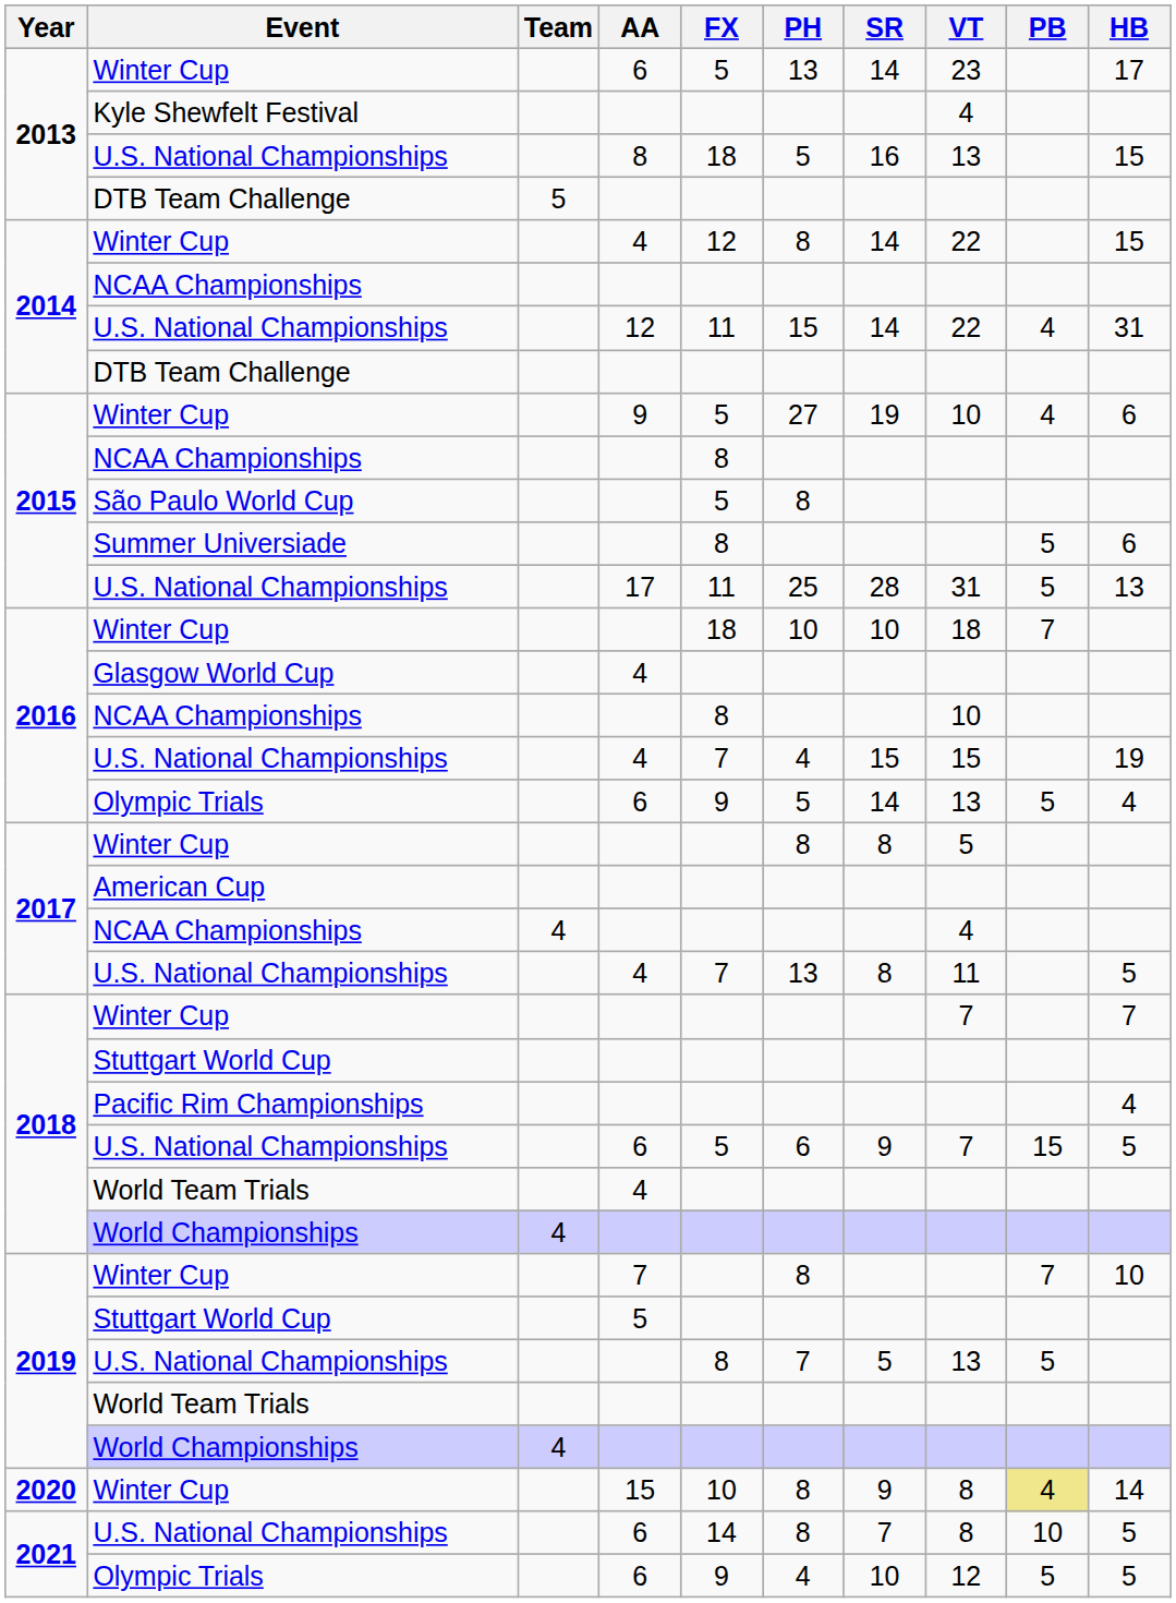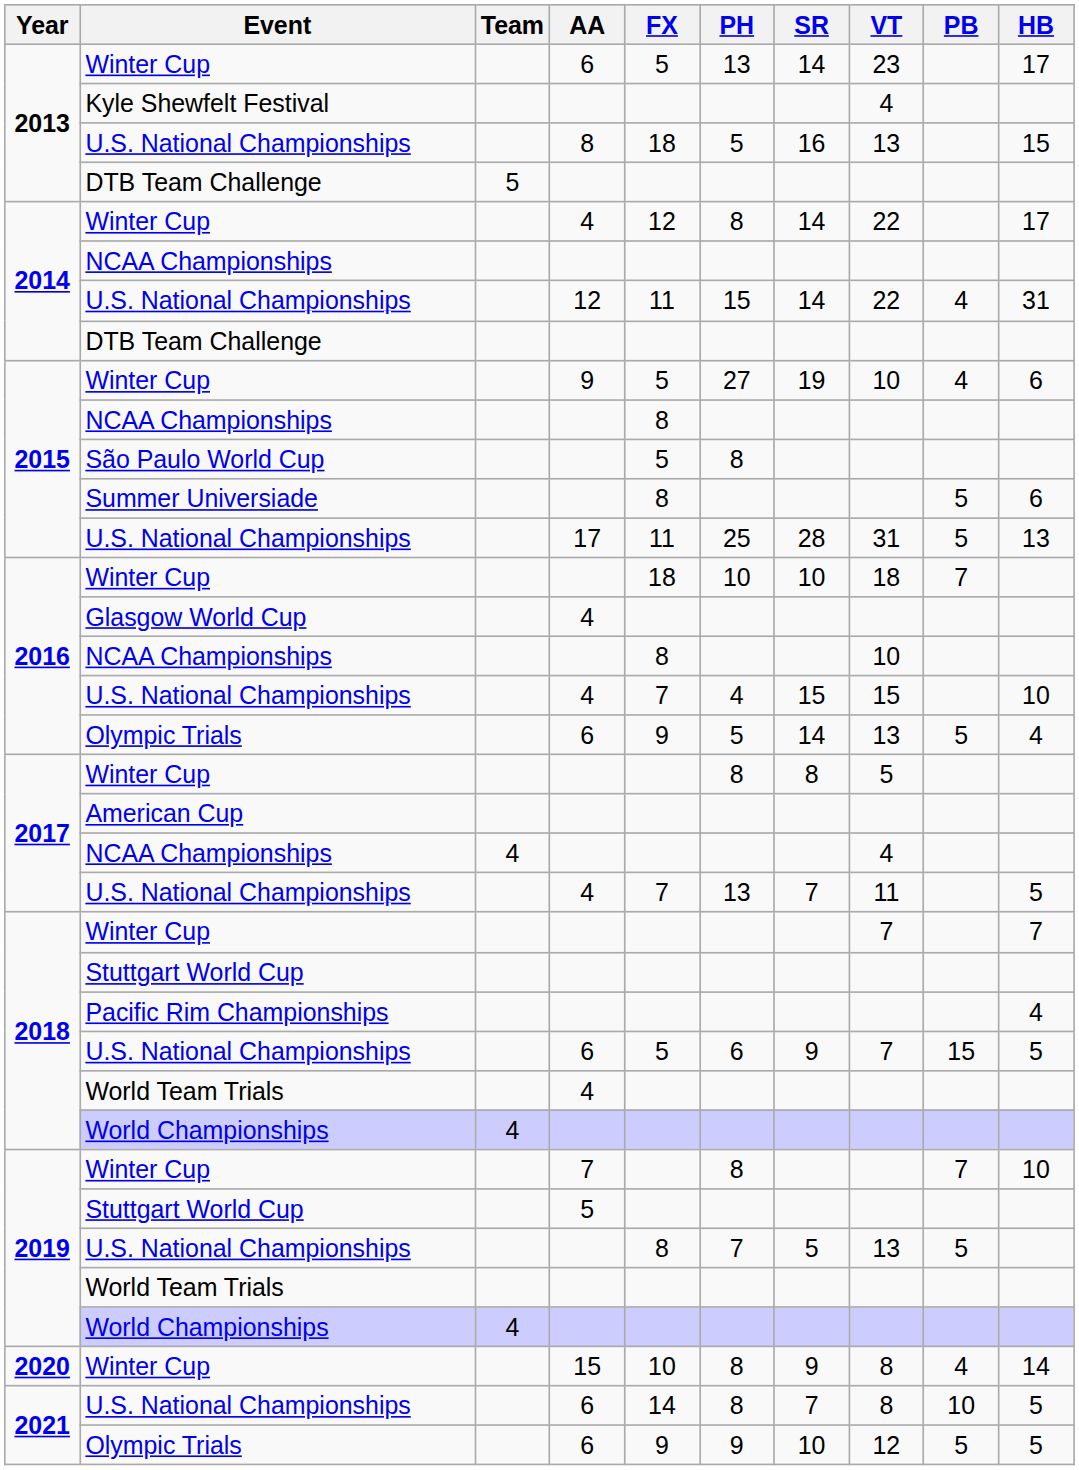 <table class="wikitable sortable" style="text-align:center; font-size:95%;">
 <tr>
 <th width=7% class=unsortable>Year</th>
 <th width=37% class=unsortable>Event</th>
 <th width=7% class=unsortable>Team</th>
 <th width=7% class=unsortable>AA</th>
 <th width=7% class=unsortable><a href='#'>FX</a></th>
 <th width=7% class=unsortable><a href='#'>PH</a></th>
 <th width=7% class=unsortable><a href='#'>SR</a></th>
 <th width=7% class=unsortable><a href='#'>VT</a></th>
 <th width=7% class=unsortable><a href='#'>PB</a></th>
 <th width=7% class=unsortable><a href='#'>HB</a></th>
 </tr>
 <tr>
 <td rowspan="4"><strong>2013</strong></td>
 <td align=left><a href='#'>Winter Cup</a></td>
 <td></td>
 <td>6</td>
 <td>5</td>
 <td>13</td>
 <td>14</td>
 <td>23</td>
 <td></td>
 <td>17</td>
 </tr>
 <tr>
 <td align=left>Kyle Shewfelt Festival</td>
 <td></td>
 <td></td>
 <td></td>
 <td></td>
 <td></td>
 <td>4</td>
 <td></td>
 <td></td>
 </tr>
 <tr>
 <td align=left><a href='#'>U.S. National Championships</a></td>
 <td></td>
 <td>8</td>
 <td>18</td>
 <td>5</td>
 <td>16</td>
 <td>13</td>
 <td></td>
 <td>15</td>
 </tr>
 <tr>
 <td align=left>DTB Team Challenge</td>
 <td>5</td>
 <td></td>
 <td></td>
 <td></td>
 <td></td>
 <td></td>
 <td></td>
 <td></td>
 </tr>
 <tr>
 <td rowspan="4"><strong><a href='#'>2014</a></strong></td>
 <td align=left><a href='#'>Winter Cup</a></td>
 <td></td>
 <td>4</td>
 <td>12</td>
 <td>8</td>
 <td>14</td>
 <td>22</td>
 <td></td>
-<td>15</td>
+<td>17</td>
 </tr>
 <tr>
 <td align=left><a href='#'>NCAA Championships</a></td>
 <td></td>
 <td></td>
 <td></td>
 <td></td>
 <td></td>
 <td></td>
 <td></td>
 <td></td>
 </tr>
 <tr>
 <td align=left><a href='#'>U.S. National Championships</a></td>
 <td></td>
 <td>12</td>
 <td>11</td>
 <td>15</td>
 <td>14</td>
 <td>22</td>
 <td>4</td>
 <td>31</td>
 </tr>
 <tr>
 <td align=left>DTB Team Challenge</td>
 <td></td>
 <td></td>
 <td></td>
 <td></td>
 <td></td>
 <td></td>
 <td></td>
 <td></td>
 </tr>
 <tr>
 <td rowspan="5"><strong><a href='#'>2015</a></strong></td>
 <td align=left><a href='#'>Winter Cup</a></td>
 <td></td>
 <td>9</td>
 <td>5</td>
 <td>27</td>
 <td>19</td>
 <td>10</td>
 <td>4</td>
 <td>6</td>
 </tr>
 <tr>
 <td align=left><a href='#'>NCAA Championships</a></td>
 <td></td>
 <td></td>
 <td>8</td>
 <td></td>
 <td></td>
 <td></td>
 <td></td>
 <td></td>
 </tr>
 <tr>
 <td align=left><a href='#'>São Paulo World Cup</a></td>
 <td></td>
 <td></td>
 <td>5</td>
 <td>8</td>
 <td></td>
 <td></td>
 <td></td>
 <td></td>
 </tr>
 <tr>
 <td align=left><a href='#'>Summer Universiade</a></td>
 <td></td>
 <td></td>
 <td>8</td>
 <td></td>
 <td></td>
 <td></td>
 <td>5</td>
 <td>6</td>
 </tr>
 <tr>
 <td align=left><a href='#'>U.S. National Championships</a></td>
 <td></td>
 <td>17</td>
 <td>11</td>
 <td>25</td>
 <td>28</td>
 <td>31</td>
 <td>5</td>
 <td>13</td>
 </tr>
 <tr>
 <td rowspan="5"><strong><a href='#'>2016</a></strong></td>
 <td align=left><a href='#'>Winter Cup</a></td>
 <td></td>
 <td></td>
 <td>18</td>
 <td>10</td>
 <td>10</td>
 <td>18</td>
 <td>7</td>
 <td></td>
 </tr>
 <tr>
 <td align=left><a href='#'>Glasgow World Cup</a></td>
 <td></td>
 <td>4</td>
 <td></td>
 <td></td>
 <td></td>
 <td></td>
 <td></td>
 <td></td>
 </tr>
 <tr>
 <td align=left><a href='#'>NCAA Championships</a></td>
 <td></td>
 <td></td>
 <td>8</td>
 <td></td>
 <td></td>
 <td>10</td>
 <td></td>
 <td></td>
 </tr>
 <tr>
 <td align=left><a href='#'>U.S. National Championships</a></td>
 <td></td>
 <td>4</td>
 <td>7</td>
 <td>4</td>
 <td>15</td>
 <td>15</td>
 <td></td>
-<td>19</td>
+<td>10</td>
 </tr>
 <tr>
 <td align=left><a href='#'>Olympic Trials</a></td>
 <td></td>
 <td>6</td>
 <td>9</td>
 <td>5</td>
 <td>14</td>
 <td>13</td>
 <td>5</td>
 <td>4</td>
 </tr>
 <tr>
 <td rowspan="4"><strong><a href='#'>2017</a></strong></td>
 <td align=left><a href='#'>Winter Cup</a></td>
 <td></td>
 <td></td>
 <td></td>
 <td>8</td>
 <td>8</td>
 <td>5</td>
 <td></td>
 <td></td>
 </tr>
 <tr>
 <td align=left><a href='#'>American Cup</a></td>
 <td></td>
 <td></td>
 <td></td>
 <td></td>
 <td></td>
 <td></td>
 <td></td>
 <td></td>
 </tr>
 <tr>
 <td align=left><a href='#'>NCAA Championships</a></td>
 <td>4</td>
 <td></td>
 <td></td>
 <td></td>
 <td></td>
 <td>4</td>
 <td></td>
 <td></td>
 </tr>
 <tr>
 <td align=left><a href='#'>U.S. National Championships</a></td>
 <td></td>
 <td>4</td>
 <td>7</td>
 <td>13</td>
-<td>8</td>
+<td>7</td>
 <td>11</td>
 <td></td>
 <td>5</td>
 </tr>
 <tr>
 <td rowspan="6"><strong><a href='#'>2018</a></strong></td>
 <td align=left><a href='#'>Winter Cup</a></td>
 <td></td>
 <td></td>
 <td></td>
 <td></td>
 <td></td>
 <td>7</td>
 <td></td>
 <td>7</td>
 </tr>
 <tr>
 <td align=left><a href='#'>Stuttgart World Cup</a></td>
 <td></td>
 <td></td>
 <td></td>
 <td></td>
 <td></td>
 <td></td>
 <td></td>
 <td></td>
 </tr>
 <tr>
 <td align=left><a href='#'>Pacific Rim Championships</a></td>
 <td></td>
 <td></td>
 <td></td>
 <td></td>
 <td></td>
 <td></td>
 <td></td>
 <td>4</td>
 </tr>
 <tr>
 <td align=left><a href='#'>U.S. National Championships</a></td>
 <td></td>
 <td>6</td>
 <td>5</td>
 <td>6</td>
 <td>9</td>
 <td>7</td>
 <td>15</td>
 <td>5</td>
 </tr>
 <tr>
 <td align=left>World Team Trials</td>
 <td></td>
 <td>4</td>
 <td></td>
 <td></td>
 <td></td>
 <td></td>
 <td></td>
 <td></td>
 </tr>
 <tr bgcolor=#CCCCFF>
 <td align=left><a href='#'>World Championships</a></td>
 <td>4</td>
 <td></td>
 <td></td>
 <td></td>
 <td></td>
 <td></td>
 <td></td>
 <td></td>
 </tr>
 <tr>
 <td rowspan="5"><strong><a href='#'>2019</a></strong></td>
 <td align=left><a href='#'>Winter Cup</a></td>
 <td></td>
 <td>7</td>
 <td></td>
 <td>8</td>
 <td></td>
 <td></td>
 <td>7</td>
 <td>10</td>
 </tr>
 <tr>
 <td align=left><a href='#'>Stuttgart World Cup</a></td>
 <td></td>
 <td>5</td>
 <td></td>
 <td></td>
 <td></td>
 <td></td>
 <td></td>
 <td></td>
 </tr>
 <tr>
 <td align=left><a href='#'>U.S. National Championships</a></td>
 <td></td>
 <td></td>
 <td>8</td>
 <td>7</td>
 <td>5</td>
 <td>13</td>
 <td>5</td>
 <td></td>
 </tr>
 <tr>
 <td align=left>World Team Trials</td>
 <td></td>
 <td></td>
 <td></td>
 <td></td>
 <td></td>
 <td></td>
 <td></td>
 <td></td>
 </tr>
 <tr bgcolor=#CCCCFF>
 <td align=left><a href='#'>World Championships</a></td>
 <td>4</td>
 <td></td>
 <td></td>
 <td></td>
 <td></td>
 <td></td>
 <td></td>
 <td></td>
 </tr>
 <tr>
 <td rowspan="1"><strong><a href='#'>2020</a></strong></td>
 <td align=left><a href='#'>Winter Cup</a></td>
 <td></td>
 <td>15</td>
 <td>10</td>
 <td>8</td>
 <td>9</td>
 <td>8</td>
-<td style="background: khaki;">4</td>
+<td>4</td>
 <td>14</td>
 </tr>
 <tr>
 <td rowspan="2"><strong><a href='#'>2021</a></strong></td>
 <td align=left><a href='#'>U.S. National Championships</a></td>
 <td></td>
 <td>6</td>
 <td>14</td>
 <td>8</td>
 <td>7</td>
 <td>8</td>
 <td>10</td>
 <td>5</td>
 </tr>
 <tr>
 <td align=left><a href='#'>Olympic Trials</a></td>
 <td></td>
 <td>6</td>
 <td>9</td>
-<td>4</td>
+<td>9</td>
 <td>10</td>
 <td>12</td>
 <td>5</td>
 <td>5</td>
 </tr>
 </table>
